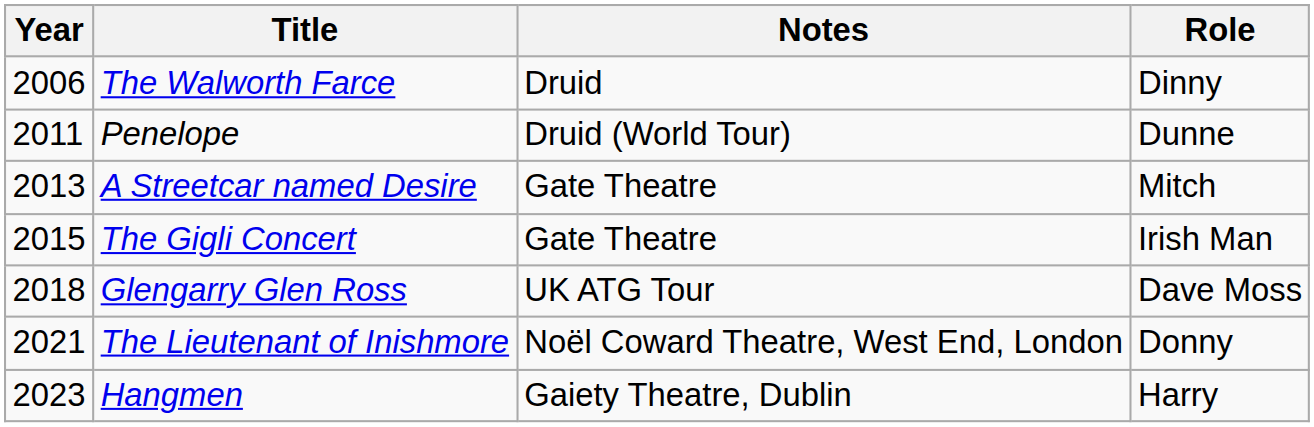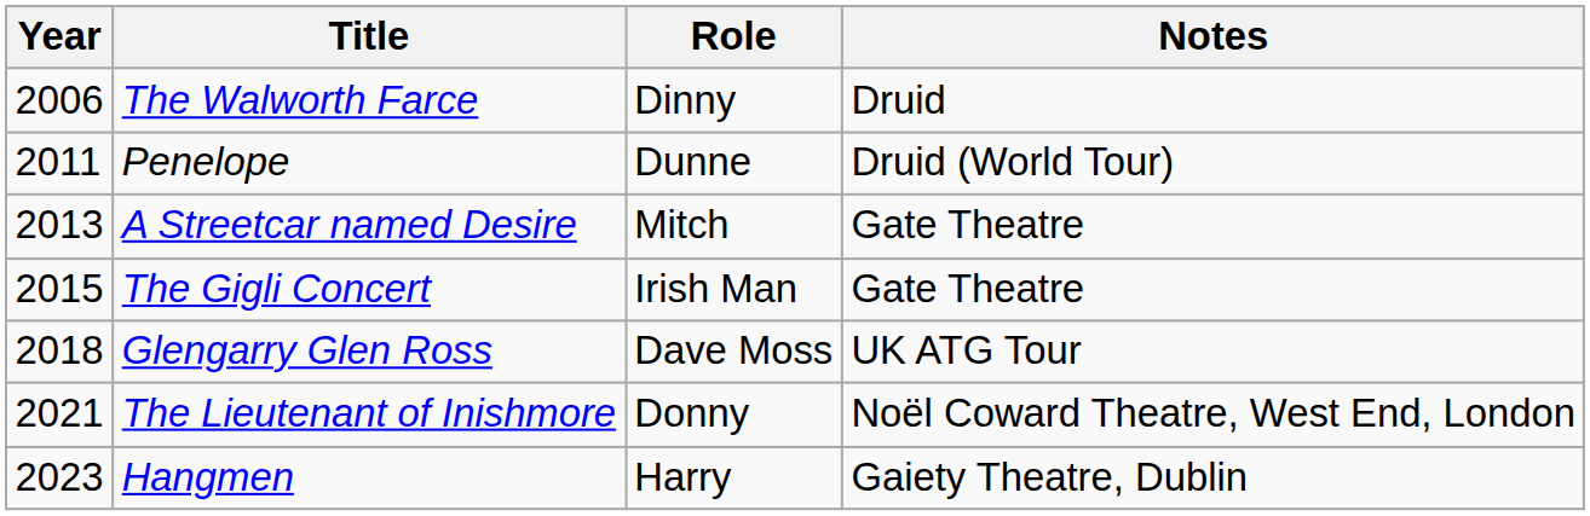 <table class="wikitable" style="font-size: 100%;">
 <tr>
 <th>Year</th>
 <th>Title</th>
+<th>Role</th>
 <th>Notes</th>
-<th>Role</th>
 </tr>
 <tr>
 <td>2006</td>
 <td><em><a href='#'>The Walworth Farce</a></em></td>
+<td>Dinny</td>
 <td>Druid</td>
-<td>Dinny</td>
 </tr>
 <tr>
 <td>2011</td>
 <td><em>Penelope</em></td>
+<td>Dunne</td>
 <td>Druid (World Tour)</td>
-<td>Dunne</td>
 </tr>
 <tr>
 <td>2013</td>
 <td><em><a href='#'>A Streetcar named Desire</a></em></td>
+<td>Mitch</td>
 <td>Gate Theatre</td>
-<td>Mitch</td>
 </tr>
 <tr>
 <td>2015</td>
 <td><em><a href='#'>The Gigli Concert</a></em></td>
+<td>Irish Man</td>
 <td>Gate Theatre</td>
-<td>Irish Man</td>
 </tr>
 <tr>
 <td>2018</td>
 <td><em><a href='#'>Glengarry Glen Ross</a></em></td>
+<td>Dave Moss</td>
 <td>UK ATG Tour</td>
-<td>Dave Moss</td>
 </tr>
 <tr>
 <td>2021</td>
 <td><em><a href='#'>The Lieutenant of Inishmore</a></em></td>
+<td>Donny</td>
 <td>Noël Coward Theatre, West End, London</td>
-<td>Donny</td>
 </tr>
 <tr>
 <td>2023</td>
 <td><em><a href='#'>Hangmen</a></em></td>
+<td>Harry</td>
 <td>Gaiety Theatre, Dublin</td>
-<td>Harry</td>
 </tr>
 </table>
